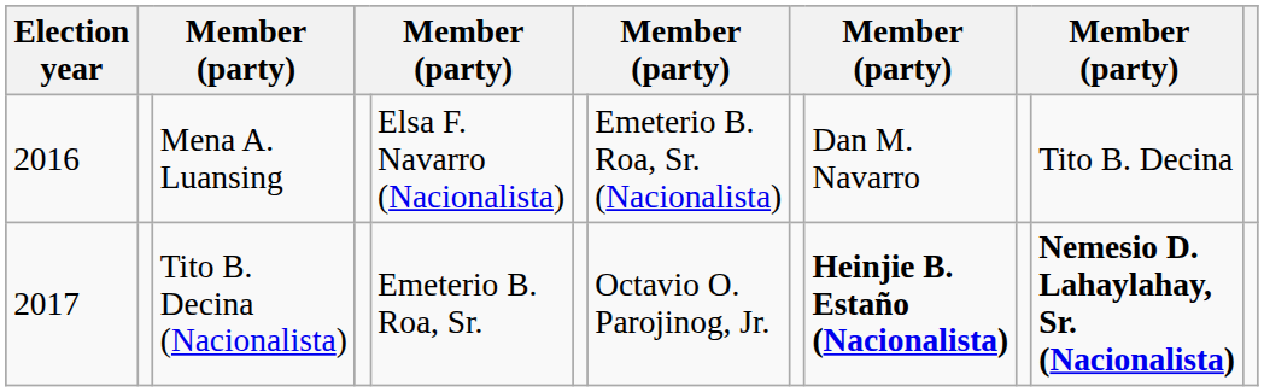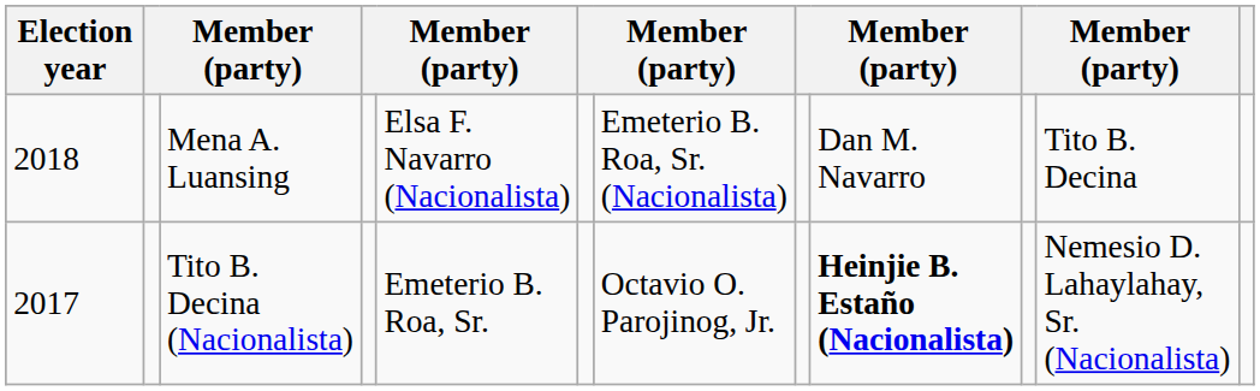 <table class=wikitable>
 <tr>
 <th width=60px>Election<br>year</th>
 <th colspan=2 width=140px>Member (party)</th>
 <th colspan=2 width=140px>Member (party)</th>
 <th colspan=2 width=140px>Member (party)</th>
 <th colspan=2 width=140px>Member (party)</th>
 <th colspan=2 width=140px>Member (party)</th>
 <th !></th>
 </tr>
 <tr>
-<td>2016</td>
+<td>2018</td>
 <td></td>
 <td>Mena A. Luansing</td>
 <td></td>
 <td>Elsa F. Navarro<br>(<a href='#'>Nacionalista</a>)</td>
 <td></td>
 <td>Emeterio B. Roa, Sr.<br>(<a href='#'>Nacionalista</a>)</td>
 <td></td>
 <td>Dan M. Navarro</td>
 <td></td>
 <td>Tito B. Decina</td>
 <td></td>
 </tr>
 <tr>
 <td>2017</td>
 <td bgcolor=></td>
 <td>Tito B. Decina<br>(<a href='#'>Nacionalista</a>)</td>
 <td bgcolor=></td>
 <td>Emeterio B. Roa, Sr.</td>
 <td bgcolor=></td>
 <td>Octavio O. Parojinog, Jr.</td>
 <td bgcolor=></td>
 <td><strong>Heinjie B. Estaño<br>(<a href='#'>Nacionalista</a>)</strong></td>
 <td bgcolor=></td>
-<td><strong>Nemesio D. Lahaylahay, Sr.<br>(<a href='#'>Nacionalista</a>)</strong></td>
+<td>Nemesio D. Lahaylahay, Sr.<br>(<a href='#'>Nacionalista</a>)</td>
 <td></td>
 </tr>
 </table>
